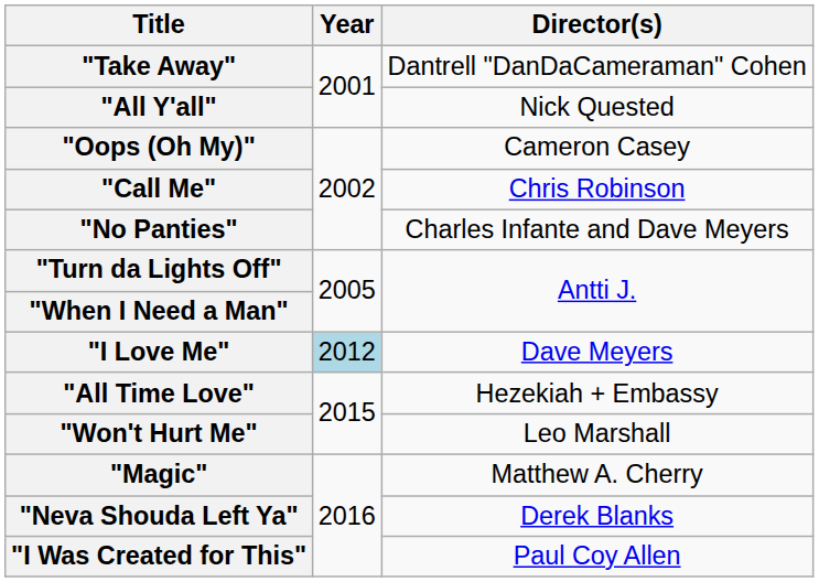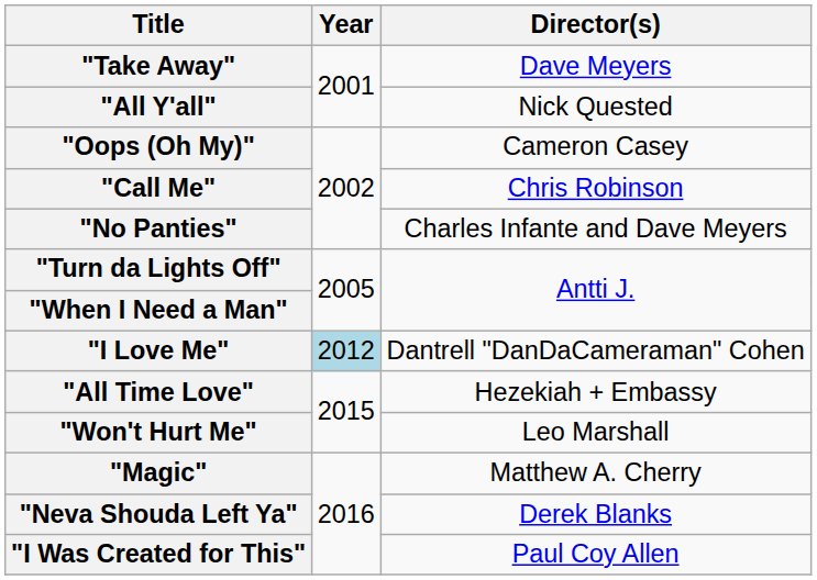 <table class="wikitable plainrowheaders" style="text-align:center">
 <tr>
 <th scope="col">Title</th>
 <th scope="col">Year</th>
 <th scope="col">Director(s)</th>
 </tr>
 <tr>
 <th scope="row">"Take Away"<br></th>
 <td rowspan="2">2001</td>
-<td>Dantrell "DanDaCameraman" Cohen</td>
+<td><a href='#'>Dave Meyers</a></td>
 </tr>
 <tr>
 <th scope="row">"All Y'all"<br></th>
 <td>Nick Quested</td>
 </tr>
 <tr>
 <th scope="row">"Oops (Oh My)"<br></th>
 <td rowspan="3">2002</td>
 <td>Cameron Casey</td>
 </tr>
 <tr>
 <th scope="row">"Call Me"</th>
 <td><a href='#'>Chris Robinson</a></td>
 </tr>
 <tr>
 <th scope="row">"No Panties"<br></th>
 <td>Charles Infante and Dave Meyers</td>
 </tr>
 <tr>
 <th scope="row">"Turn da Lights Off"<br></th>
 <td rowspan="2">2005</td>
 <td rowspan="2"><a href='#'>Antti J.</a></td>
 </tr>
 <tr>
 <th scope="row">"When I Need a Man"</th>
 </tr>
 <tr>
 <th scope="row">"I Love Me"<br></th>
 <td style="background: lightblue;">2012</td>
-<td><a href='#'>Dave Meyers</a></td>
+<td>Dantrell "DanDaCameraman" Cohen</td>
 </tr>
 <tr>
 <th scope="row">"All Time Love"<br></th>
 <td rowspan="2">2015</td>
 <td>Hezekiah + Embassy</td>
 </tr>
 <tr>
 <th scope="row">"Won't Hurt Me"</th>
 <td>Leo Marshall</td>
 </tr>
 <tr>
 <th scope="row">"Magic"</th>
 <td rowspan="3">2016</td>
 <td>Matthew A. Cherry</td>
 </tr>
 <tr>
 <th scope="row">"Neva Shouda Left Ya"</th>
 <td><a href='#'>Derek Blanks</a></td>
 </tr>
 <tr>
 <th scope="row">"I Was Created for This"</th>
 <td><a href='#'>Paul Coy Allen</a></td>
 </tr>
 </table>
